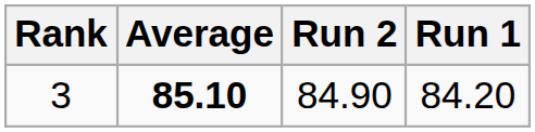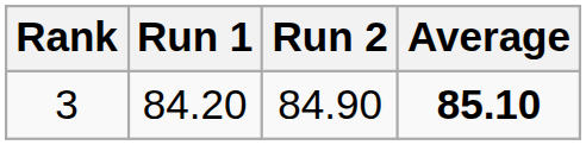 <table class="wikitable" style="text-align:center">
 <tr style="background:#efefef;">
 <th>Rank</th>
+<th>Run 1</th>
+<th>Run 2</th>
 <th>Average</th>
-<th>Run 2</th>
-<th>Run 1</th>
 </tr>
 <tr>
 <td>3</td>
+<td>84.20</td>
+<td>84.90</td>
 <td><strong>85.10</strong></td>
-<td>84.90</td>
-<td>84.20</td>
 </tr>
 </table>
